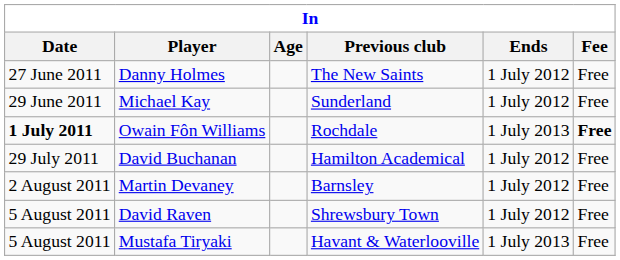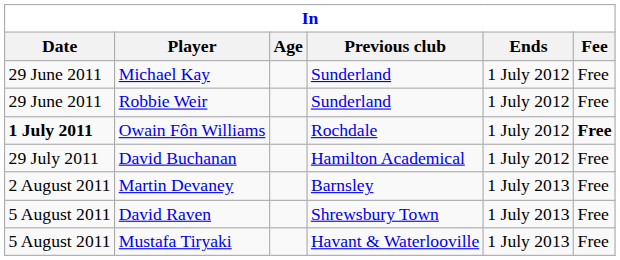 <table class="wikitable">
 <tr>
 <th colspan="6" style="background:white; color:blue; ">In</th>
 </tr>
 <tr>
 <th>Date</th>
 <th>Player</th>
 <th>Age</th>
 <th>Previous club</th>
 <th>Ends</th>
 <th>Fee</th>
 </tr>
 <tr>
-<td>27 June 2011</td>
-<td> <a href='#'>Danny Holmes</a></td>
+<td>29 June 2011</td>
+<td> <a href='#'>Michael Kay</a></td>
 <td></td>
-<td><a href='#'>The New Saints</a></td>
+<td><a href='#'>Sunderland</a></td>
 <td>1 July 2012</td>
 <td>Free</td>
 </tr>
 <tr>
 <td>29 June 2011</td>
-<td> <a href='#'>Michael Kay</a></td>
+<td> <a href='#'>Robbie Weir</a></td>
 <td></td>
 <td><a href='#'>Sunderland</a></td>
 <td>1 July 2012</td>
 <td>Free</td>
 </tr>
 <tr>
 <td><strong>1 July 2011</strong></td>
 <td> <a href='#'>Owain Fôn Williams</a></td>
 <td></td>
 <td><a href='#'>Rochdale</a></td>
-<td>1 July 2013</td>
+<td>1 July 2012</td>
 <td><strong>Free</strong></td>
 </tr>
 <tr>
 <td>29 July 2011</td>
 <td> <a href='#'>David Buchanan</a></td>
 <td></td>
 <td><a href='#'>Hamilton Academical</a></td>
 <td>1 July 2012</td>
 <td>Free</td>
 </tr>
 <tr>
 <td>2 August 2011</td>
 <td> <a href='#'>Martin Devaney</a></td>
 <td></td>
 <td><a href='#'>Barnsley</a></td>
-<td>1 July 2012</td>
+<td>1 July 2013</td>
 <td>Free</td>
 </tr>
 <tr>
 <td>5 August 2011</td>
 <td> <a href='#'>David Raven</a></td>
 <td></td>
 <td><a href='#'>Shrewsbury Town</a></td>
-<td>1 July 2012</td>
+<td>1 July 2013</td>
 <td>Free</td>
 </tr>
 <tr>
 <td>5 August 2011</td>
 <td> <a href='#'>Mustafa Tiryaki</a></td>
 <td></td>
 <td><a href='#'>Havant & Waterlooville</a></td>
 <td>1 July 2013</td>
 <td>Free</td>
 </tr>
 </table>
